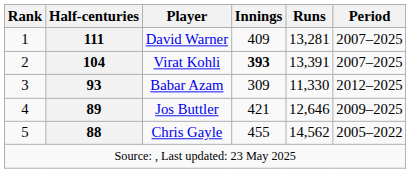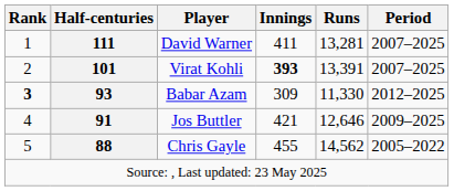 <table class="wikitable sortable" style="text-align:center">
 <tr>
 <th scope="col">Rank</th>
 <th scope="col">Half-centuries</th>
 <th scope="col">Player</th>
 <th scope="col">Innings</th>
 <th scope="col">Runs</th>
 <th scope="col">Period</th>
 </tr>
 <tr>
 <td align=center>1</td>
 <th>111</th>
 <td> <a href='#'>David Warner</a></td>
-<td>409</td>
+<td>411</td>
 <td>13,281</td>
 <td>2007–2025</td>
 </tr>
 <tr>
 <td align=center>2</td>
-<th>104</th>
+<th>101</th>
 <td> <a href='#'>Virat Kohli</a></td>
 <td><strong>393</strong></td>
 <td>13,391</td>
 <td>2007–2025</td>
 </tr>
 <tr>
-<td align=center>3</td>
+<td align=center><strong>3</strong></td>
 <th>93</th>
 <td> <a href='#'>Babar Azam</a></td>
 <td>309</td>
 <td>11,330</td>
 <td>2012–2025</td>
 </tr>
 <tr>
 <td align=center>4</td>
-<th>89</th>
+<th>91</th>
 <td> <a href='#'>Jos Buttler</a></td>
 <td>421</td>
 <td>12,646</td>
 <td>2009–2025</td>
 </tr>
 <tr>
 <td align=center>5</td>
 <th>88</th>
 <td> <a href='#'>Chris Gayle</a></td>
 <td>455</td>
 <td>14,562</td>
 <td>2005–2022</td>
 </tr>
 <tr>
 <td colspan="6"><small>Source: , Last updated: 23 May 2025</small></td>
 </tr>
 </table>
